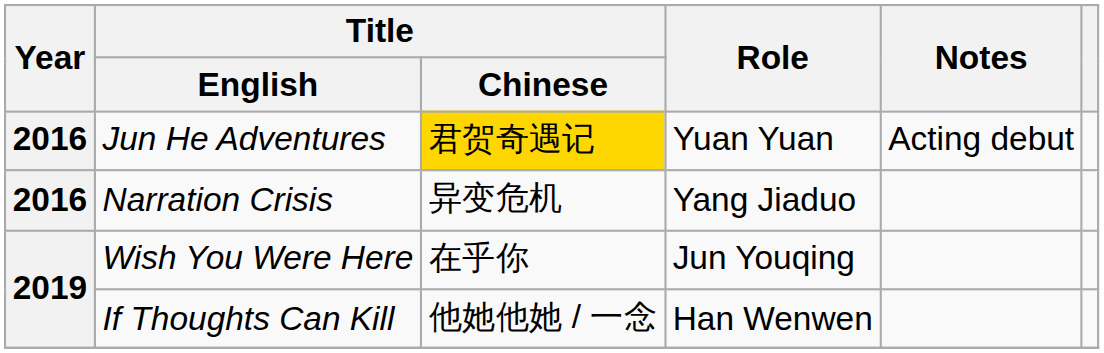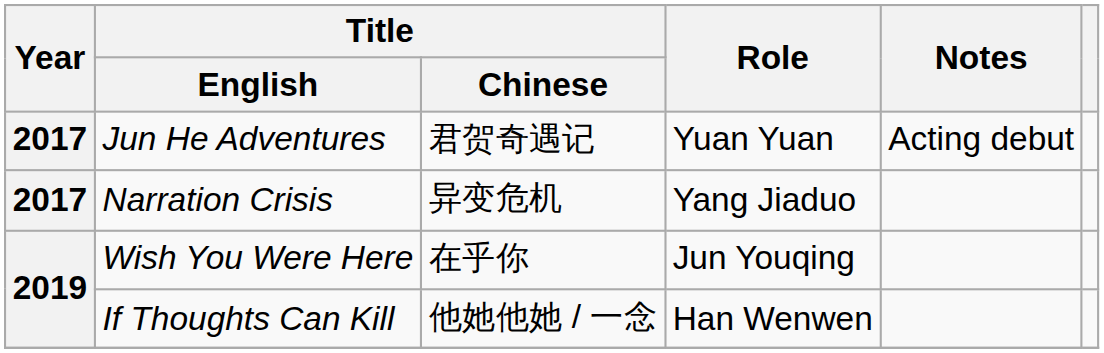 <table class="wikitable sortable plainrowheaders">
 <tr>
 <th scope="col" rowspan="2">Year</th>
 <th scope="col" colspan="2">Title</th>
 <th scope="col" rowspan="2">Role</th>
 <th scope="col" rowspan="2">Notes</th>
 <th scope="col" rowspan="2" class="unsortable"></th>
 </tr>
 <tr>
 <th scope="col">English</th>
 <th scope="col">Chinese</th>
 </tr>
 <tr>
-<th scope="row">2016</th>
+<th scope="row">2017</th>
 <td><em>Jun He Adventures</em></td>
-<td style="background: gold;">君贺奇遇记</td>
+<td>君贺奇遇记</td>
 <td>Yuan Yuan</td>
 <td>Acting debut</td>
 <td style="text-align:center"></td>
 </tr>
 <tr>
-<th scope="row">2016</th>
+<th scope="row">2017</th>
 <td><em>Narration Crisis</em></td>
 <td>异变危机</td>
 <td>Yang Jiaduo</td>
 <td></td>
 <td style="text-align:center"></td>
 </tr>
 <tr>
 <th scope="row" rowspan="2">2019</th>
 <td><em>Wish You Were Here</em></td>
 <td>在乎你</td>
 <td>Jun Youqing</td>
 <td></td>
 <td style="text-align:center"></td>
 </tr>
 <tr>
 <td><em>If Thoughts Can Kill</em></td>
 <td>他她他她 / 一念</td>
 <td>Han Wenwen</td>
 <td></td>
 <td style="text-align:center"></td>
 </tr>
 <tr>
 </tr>
 </table>
